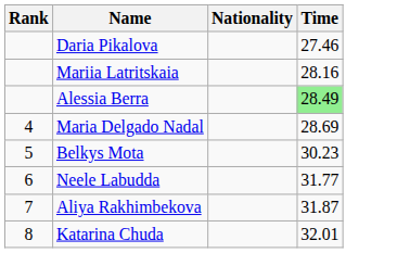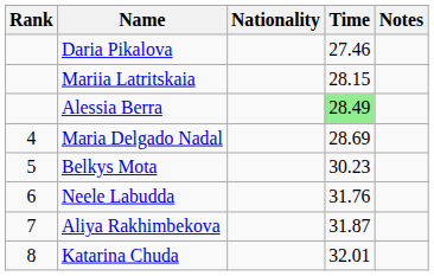 <table class="wikitable sortable" style="text-align:center">
 <tr>
 <th>Rank</th>
 <th>Name</th>
 <th>Nationality</th>
 <th>Time</th>
+<th>Notes</th>
 </tr>
 <tr>
 <td></td>
 <td align=left><a href='#'>Daria Pikalova</a></td>
 <td align=left></td>
 <td>27.46</td>
+<td></td>
 </tr>
 <tr>
 <td></td>
 <td align=left><a href='#'>Mariia Latritskaia</a></td>
 <td align=left></td>
-<td>28.16</td>
+<td>28.15</td>
+<td></td>
 </tr>
 <tr>
 <td></td>
 <td align=left><a href='#'>Alessia Berra</a></td>
 <td align=left></td>
 <td style="background: lightgreen;">28.49</td>
+<td></td>
 </tr>
 <tr>
 <td>4</td>
 <td align=left><a href='#'>Maria Delgado Nadal</a></td>
 <td align=left></td>
 <td>28.69</td>
+<td></td>
 </tr>
 <tr>
 <td>5</td>
 <td align=left><a href='#'>Belkys Mota</a></td>
 <td align=left></td>
 <td>30.23</td>
+<td></td>
 </tr>
 <tr>
 <td>6</td>
 <td align=left><a href='#'>Neele Labudda</a></td>
 <td align=left></td>
-<td>31.77</td>
+<td>31.76</td>
+<td></td>
 </tr>
 <tr>
 <td>7</td>
 <td align=left><a href='#'>Aliya Rakhimbekova</a></td>
 <td align=left></td>
 <td>31.87</td>
+<td></td>
 </tr>
 <tr>
 <td>8</td>
 <td align=left><a href='#'>Katarina Chuda</a></td>
 <td align=left></td>
 <td>32.01</td>
+<td></td>
 </tr>
 </table>
